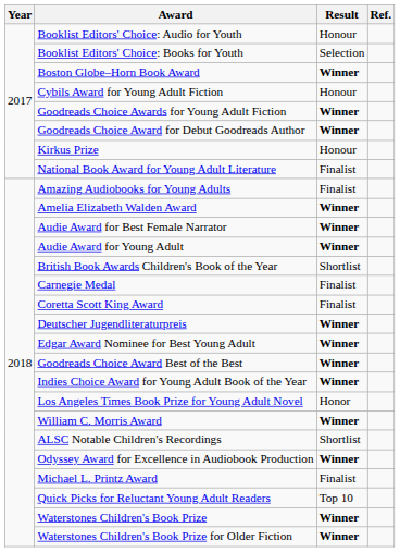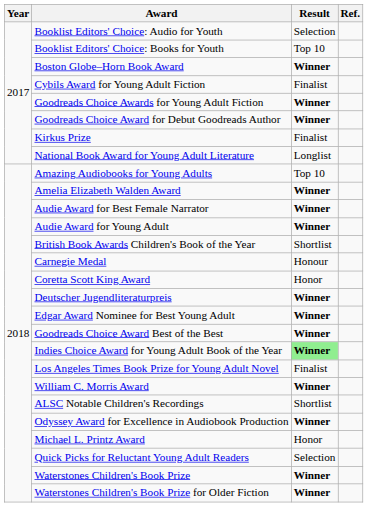 <table class="wikitable sortable mw-collapsible">
 <tr>
 <th>Year</th>
 <th>Award</th>
 <th>Result</th>
 <th>Ref.</th>
 </tr>
 <tr>
 <td rowspan="8">2017</td>
 <td><a href='#'>Booklist Editors' Choice</a>: Audio for Youth</td>
-<td>Honour</td>
+<td>Selection</td>
 <td></td>
 </tr>
 <tr>
 <td><a href='#'>Booklist Editors' Choice</a>: Books for Youth</td>
-<td>Selection</td>
+<td>Top 10</td>
 <td></td>
 </tr>
 <tr>
 <td><a href='#'>Boston Globe–Horn Book Award</a></td>
 <td><strong>Winner</strong></td>
 <td></td>
 </tr>
 <tr>
 <td><a href='#'>Cybils Award</a> for Young Adult Fiction</td>
-<td>Honour</td>
+<td>Finalist</td>
 <td></td>
 </tr>
 <tr>
 <td><a href='#'>Goodreads Choice Awards</a> for Young Adult Fiction</td>
 <td><strong>Winner</strong></td>
 <td></td>
 </tr>
 <tr>
 <td><a href='#'>Goodreads Choice Award</a> for Debut Goodreads Author</td>
 <td><strong>Winner</strong></td>
 <td></td>
 </tr>
 <tr>
 <td><a href='#'>Kirkus Prize</a></td>
-<td>Honour</td>
+<td>Finalist</td>
 <td></td>
 </tr>
 <tr>
 <td><a href='#'>National Book Award for Young Adult Literature</a></td>
-<td>Finalist</td>
+<td>Longlist</td>
 <td></td>
 </tr>
 <tr>
 <td rowspan="19">2018</td>
 <td><a href='#'>Amazing Audiobooks for Young Adults</a></td>
-<td>Finalist</td>
+<td>Top 10</td>
 <td></td>
 </tr>
 <tr>
 <td><a href='#'>Amelia Elizabeth Walden Award</a></td>
 <td><strong>Winner</strong></td>
 <td></td>
 </tr>
 <tr>
 <td><a href='#'>Audie Award</a> for Best Female Narrator</td>
 <td><strong>Winner</strong></td>
 <td></td>
 </tr>
 <tr>
 <td><a href='#'>Audie Award</a> for Young Adult</td>
 <td><strong>Winner</strong></td>
 <td></td>
 </tr>
 <tr>
 <td><a href='#'>British Book Awards</a> Children's Book of the Year</td>
 <td>Shortlist</td>
 <td></td>
 </tr>
 <tr>
 <td><a href='#'>Carnegie Medal</a></td>
-<td>Finalist</td>
+<td>Honour</td>
 <td></td>
 </tr>
 <tr>
 <td><a href='#'>Coretta Scott King Award</a></td>
-<td>Finalist</td>
+<td>Honor</td>
 <td></td>
 </tr>
 <tr>
 <td><a href='#'>Deutscher Jugendliteraturpreis</a></td>
 <td><strong>Winner</strong></td>
 <td></td>
 </tr>
 <tr>
 <td><a href='#'>Edgar Award</a> Nominee for Best Young Adult</td>
 <td><strong>Winner</strong></td>
 <td></td>
 </tr>
 <tr>
 <td><a href='#'>Goodreads Choice Award</a> Best of the Best</td>
 <td><strong>Winner</strong></td>
 <td></td>
 </tr>
 <tr>
 <td><a href='#'>Indies Choice Award</a> for Young Adult Book of the Year</td>
-<td><strong>Winner</strong></td>
+<td style="background: lightgreen;"><strong>Winner</strong></td>
 <td></td>
 </tr>
 <tr>
 <td><a href='#'>Los Angeles Times Book Prize for Young Adult Novel</a></td>
-<td>Honor</td>
+<td>Finalist</td>
 <td></td>
 </tr>
 <tr>
 <td><a href='#'>William C. Morris Award</a></td>
 <td><strong>Winner</strong></td>
 <td></td>
 </tr>
 <tr>
 <td><a href='#'>ALSC</a> Notable Children's Recordings</td>
 <td>Shortlist</td>
 <td></td>
 </tr>
 <tr>
 <td><a href='#'>Odyssey Award</a> for Excellence in Audiobook Production</td>
 <td><strong>Winner</strong></td>
 <td></td>
 </tr>
 <tr>
 <td><a href='#'>Michael L. Printz Award</a></td>
-<td>Finalist</td>
+<td>Honor</td>
 <td></td>
 </tr>
 <tr>
 <td><a href='#'>Quick Picks for Reluctant Young Adult Readers</a></td>
-<td>Top 10</td>
+<td>Selection</td>
 <td></td>
 </tr>
 <tr>
 <td><a href='#'>Waterstones Children's Book Prize</a></td>
 <td><strong>Winner</strong></td>
 <td></td>
 </tr>
 <tr>
 <td><a href='#'>Waterstones Children's Book Prize</a> for Older Fiction</td>
 <td><strong>Winner</strong></td>
 <td></td>
 </tr>
 </table>
